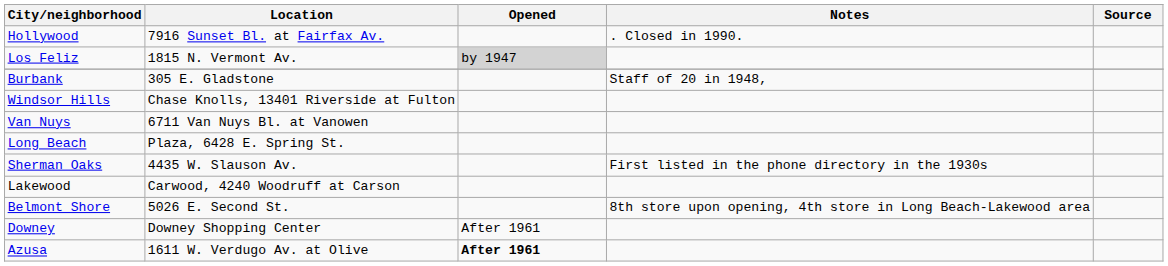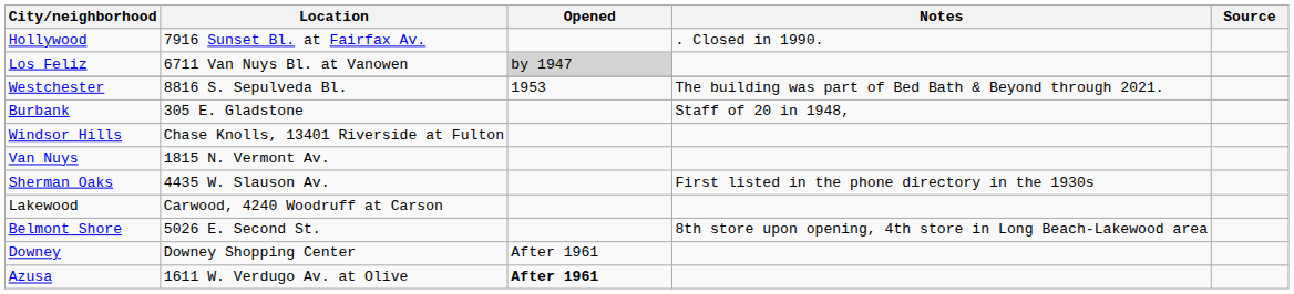 <table class="wikitable sortable sort-under-center">
 <tr>
 <th style=text-align: middle;>City/neighborhood</th>
 <th style=text-align: middle;>Location</th>
 <th style=text-align: middle;>      Opened      </th>
 <th style=text-align: middle;>Notes</th>
 <th style=text-align: middle;> Source </th>
 </tr>
 <tr>
 <td><a href='#'>Hollywood</a></td>
 <td>7916 <a href='#'>Sunset Bl.</a> at <a href='#'>Fairfax Av.</a></td>
 <td></td>
 <td>. Closed in 1990.</td>
 <td></td>
 </tr>
 <tr>
 <td><a href='#'>Los Feliz</a></td>
-<td>1815 N. Vermont Av.</td>
+<td>6711 Van Nuys Bl. at Vanowen</td>
 <td style="background: lightgrey;">by 1947</td>
 <td></td>
 <td></td>
 </tr>
 <tr>
+</tr>
+<tr>
+<td><a href='#'>Westchester</a></td>
+<td>8816 S. Sepulveda Bl.</td>
+<td>1953</td>
+<td>The building was part of Bed Bath & Beyond through 2021.</td>
+<td></td>
 </tr>
 <tr>
 <td><a href='#'>Burbank</a></td>
 <td>305 E. Gladstone</td>
 <td></td>
 <td>Staff of 20 in 1948, </td>
 <td></td>
 </tr>
 <tr>
 <td><a href='#'>Windsor Hills</a></td>
 <td>Chase Knolls, 13401 Riverside at Fulton</td>
 <td></td>
 <td></td>
 <td></td>
 </tr>
 <tr>
 <td><a href='#'>Van Nuys</a></td>
-<td>6711 Van Nuys Bl. at Vanowen</td>
-<td></td>
-<td></td>
-<td></td>
-</tr>
-<tr>
-<td><a href='#'>Long Beach</a></td>
-<td>Plaza, 6428 E. Spring St.</td>
+<td>1815 N. Vermont Av.</td>
 <td></td>
 <td></td>
 <td></td>
 </tr>
 <tr>
 <td><a href='#'>Sherman Oaks</a></td>
 <td>4435 W. Slauson Av.</td>
 <td></td>
 <td>First listed in the phone directory in the 1930s</td>
 <td></td>
 </tr>
 <tr>
 <td>Lakewood</td>
 <td>Carwood, 4240 Woodruff at Carson</td>
 <td></td>
 <td></td>
 <td></td>
 </tr>
 <tr>
 <td><a href='#'>Belmont Shore</a></td>
 <td>5026 E. Second St.</td>
 <td></td>
 <td>8th store upon opening, 4th store in Long Beach-Lakewood area</td>
 <td></td>
 </tr>
 <tr>
 <td><a href='#'>Downey</a></td>
 <td>Downey Shopping Center</td>
 <td>After 1961</td>
 <td></td>
 <td></td>
 </tr>
 <tr>
 <td><a href='#'>Azusa</a></td>
 <td>1611 W. Verdugo Av. at Olive</td>
 <td><strong>After 1961</strong></td>
 <td></td>
 <td></td>
 </tr>
 </table>
